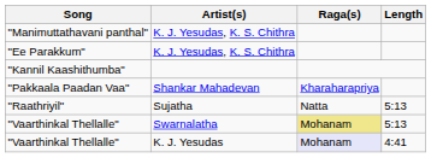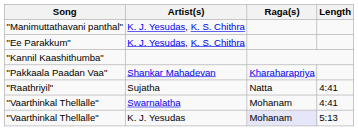 <table class="wikitable" style="font-size:95%;">
 <tr>
 <th>Song</th>
 <th>Artist(s)</th>
 <th>Raga(s)</th>
 <th>Length</th>
 </tr>
 <tr>
 <td>"Manimuttathavani panthal"</td>
 <td><a href='#'>K. J. Yesudas</a>, <a href='#'>K. S. Chithra</a></td>
 <td></td>
 <td></td>
 </tr>
 <tr>
 <td>"Ee Parakkum"</td>
 <td><a href='#'>K. J. Yesudas</a>, <a href='#'>K. S. Chithra</a></td>
 <td></td>
 <td></td>
 </tr>
 <tr>
 <td>"Kannil Kaashithumba"</td>
 <td></td>
 </tr>
 <tr>
 <td>"Pakkaala Paadan Vaa"</td>
 <td><a href='#'>Shankar Mahadevan</a></td>
 <td><a href='#'>Kharaharapriya</a></td>
 <td></td>
 </tr>
 <tr>
 <td>"Raathriyil"</td>
 <td>Sujatha</td>
 <td>Natta</td>
-<td>5:13</td>
+<td>4:41</td>
 </tr>
 <tr>
 <td>"Vaarthinkal Thellalle"</td>
 <td><a href='#'>Swarnalatha</a></td>
-<td style="background: khaki;">Mohanam</td>
-<td>5:13</td>
+<td>Mohanam</td>
+<td>4:41</td>
 </tr>
 <tr>
 <td>"Vaarthinkal Thellalle"</td>
 <td>K. J. Yesudas</td>
 <td style="background: lavender;">Mohanam</td>
-<td>4:41</td>
+<td>5:13</td>
 </tr>
 </table>
